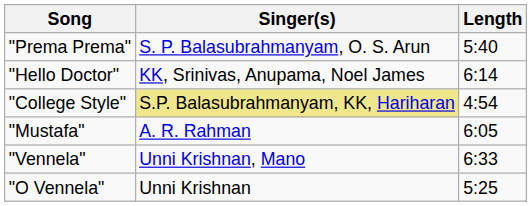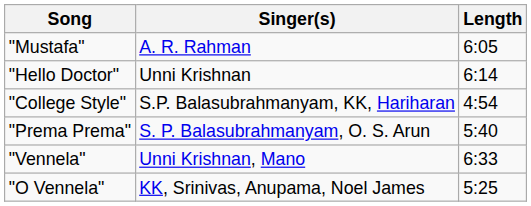 <table class="wikitable tracklist" style="font-size:95%;">
 <tr>
 <th>Song</th>
 <th>Singer(s)</th>
 <th>Length</th>
 </tr>
 <tr>
-<td>"Prema Prema"</td>
-<td><a href='#'>S. P. Balasubrahmanyam</a>, O. S. Arun</td>
-<td>5:40</td>
+<td>"Mustafa"</td>
+<td><a href='#'>A. R. Rahman</a></td>
+<td>6:05</td>
 </tr>
 <tr>
 <td>"Hello Doctor"</td>
-<td><a href='#'>KK</a>, Srinivas, Anupama, Noel James</td>
+<td>Unni Krishnan</td>
 <td>6:14</td>
 </tr>
 <tr>
 <td>"College Style"</td>
-<td style="background: khaki;">S.P. Balasubrahmanyam, KK, <a href='#'>Hariharan</a></td>
+<td>S.P. Balasubrahmanyam, KK, <a href='#'>Hariharan</a></td>
 <td>4:54</td>
 </tr>
 <tr>
-<td>"Mustafa"</td>
-<td><a href='#'>A. R. Rahman</a></td>
-<td>6:05</td>
+<td>"Prema Prema"</td>
+<td><a href='#'>S. P. Balasubrahmanyam</a>, O. S. Arun</td>
+<td>5:40</td>
 </tr>
 <tr>
 <td>"Vennela"</td>
 <td><a href='#'>Unni Krishnan</a>, <a href='#'>Mano</a></td>
 <td>6:33</td>
 </tr>
 <tr>
 <td>"O Vennela"</td>
-<td>Unni Krishnan</td>
+<td><a href='#'>KK</a>, Srinivas, Anupama, Noel James</td>
 <td>5:25</td>
 </tr>
 </table>
